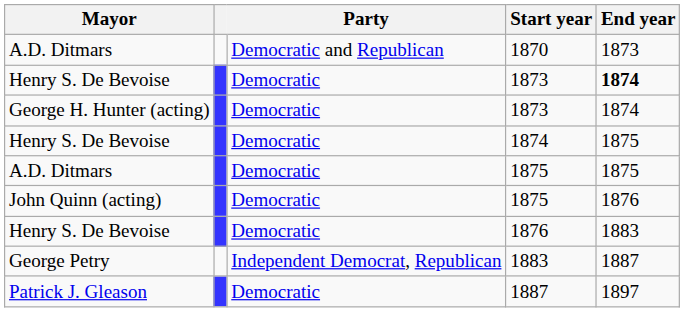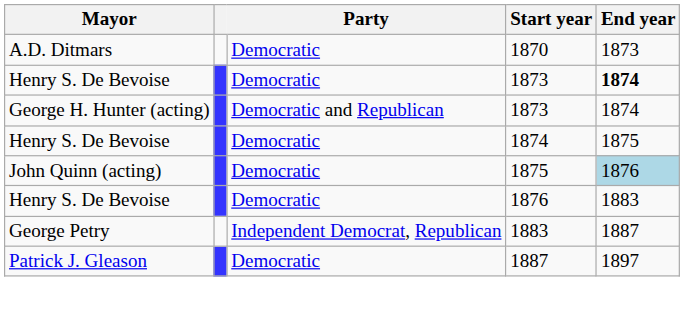 <table class=wikitable>
 <tr>
 <th>Mayor</th>
 <th class=unsortable> </th>
 <th style="border-left-style:hidden;padding:0.1em 0em">Party</th>
 <th>Start year</th>
 <th>End year</th>
 </tr>
 <tr>
 <td>A.D. Ditmars</td>
 <td bgcolor=></td>
-<td><a href='#'>Democratic</a> and <a href='#'>Republican</a></td>
+<td><a href='#'>Democratic</a></td>
 <td>1870</td>
 <td>1873</td>
 </tr>
 <tr>
 <td>Henry S. De Bevoise</td>
 <td bgcolor=#3333FF></td>
 <td><a href='#'>Democratic</a></td>
 <td>1873</td>
 <td><strong>1874</strong></td>
 </tr>
 <tr>
 <td>George H. Hunter (acting)</td>
 <td bgcolor=#3333FF></td>
-<td><a href='#'>Democratic</a></td>
+<td><a href='#'>Democratic</a> and <a href='#'>Republican</a></td>
 <td>1873</td>
 <td>1874</td>
 </tr>
 <tr>
 <td>Henry S. De Bevoise</td>
 <td bgcolor=#3333FF></td>
 <td><a href='#'>Democratic</a></td>
 <td>1874</td>
 <td>1875</td>
 </tr>
 <tr>
-<td>A.D. Ditmars</td>
-<td bgcolor=#3333FF></td>
-<td><a href='#'>Democratic</a></td>
-<td>1875</td>
-<td>1875</td>
-</tr>
-<tr>
 <td>John Quinn (acting)</td>
 <td bgcolor=#3333FF></td>
 <td><a href='#'>Democratic</a></td>
 <td>1875</td>
-<td>1876</td>
+<td style="background: lightblue;">1876</td>
 </tr>
 <tr>
 <td>Henry S. De Bevoise</td>
 <td bgcolor=#3333FF></td>
 <td><a href='#'>Democratic</a></td>
 <td>1876</td>
 <td>1883</td>
 </tr>
 <tr>
 <td>George Petry</td>
 <td bgcolor=></td>
 <td style="text-align:center;"><a href='#'>Independent Democrat</a>, <a href='#'>Republican</a></td>
 <td>1883</td>
 <td>1887</td>
 </tr>
 <tr>
 <td><a href='#'>Patrick J. Gleason</a></td>
 <td bgcolor=#3333FF></td>
 <td><a href='#'>Democratic</a></td>
 <td>1887</td>
 <td>1897</td>
 </tr>
 </table>
